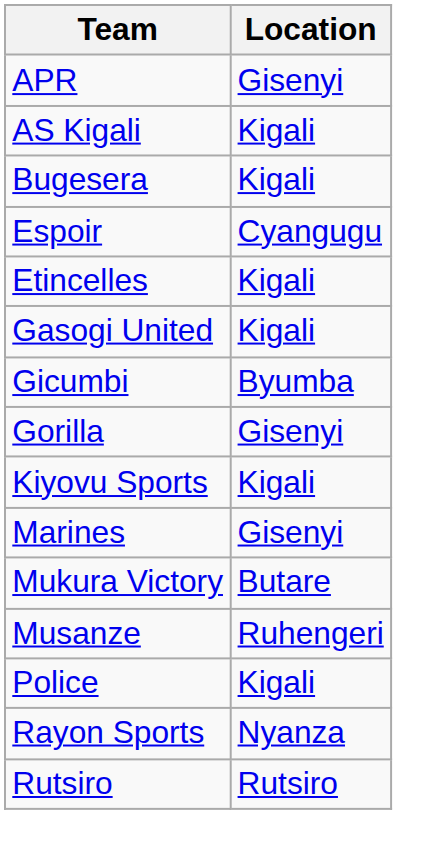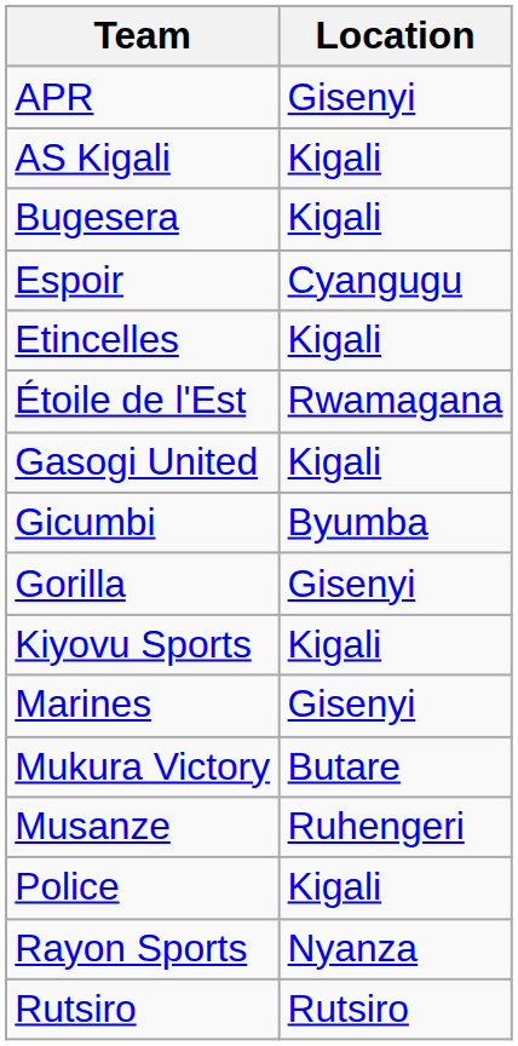 <table class="wikitable sortable" style="text-align: left;">
 <tr>
 <th>Team</th>
 <th>Location</th>
 </tr>
 <tr>
 <td><a href='#'>APR</a></td>
 <td><a href='#'>Gisenyi</a></td>
 </tr>
 <tr>
 <td><a href='#'>AS Kigali</a></td>
 <td><a href='#'>Kigali</a></td>
 </tr>
 <tr>
 <td><a href='#'>Bugesera</a></td>
 <td><a href='#'>Kigali</a></td>
 </tr>
 <tr>
 <td><a href='#'>Espoir</a></td>
 <td><a href='#'>Cyangugu</a></td>
 </tr>
 <tr>
 <td><a href='#'>Etincelles</a></td>
 <td><a href='#'>Kigali</a></td>
+</tr>
+<tr>
+<td><a href='#'>Étoile de l'Est</a></td>
+<td><a href='#'>Rwamagana</a></td>
 </tr>
 <tr>
 <td><a href='#'>Gasogi United</a></td>
 <td><a href='#'>Kigali</a></td>
 </tr>
 <tr>
 <td><a href='#'>Gicumbi</a></td>
 <td><a href='#'>Byumba</a></td>
 </tr>
 <tr>
 <td><a href='#'>Gorilla</a></td>
 <td><a href='#'>Gisenyi</a></td>
 </tr>
 <tr>
 <td><a href='#'>Kiyovu Sports</a></td>
 <td><a href='#'>Kigali</a></td>
 </tr>
 <tr>
 <td><a href='#'>Marines</a></td>
 <td><a href='#'>Gisenyi</a></td>
 </tr>
 <tr>
 <td><a href='#'>Mukura Victory</a></td>
 <td><a href='#'>Butare</a></td>
 </tr>
 <tr>
 <td><a href='#'>Musanze</a></td>
 <td><a href='#'>Ruhengeri</a></td>
 </tr>
 <tr>
 <td><a href='#'>Police</a></td>
 <td><a href='#'>Kigali</a></td>
 </tr>
 <tr>
 <td><a href='#'>Rayon Sports</a></td>
 <td><a href='#'>Nyanza</a></td>
 </tr>
 <tr>
 <td><a href='#'>Rutsiro</a></td>
 <td><a href='#'>Rutsiro</a></td>
 </tr>
 </table>
